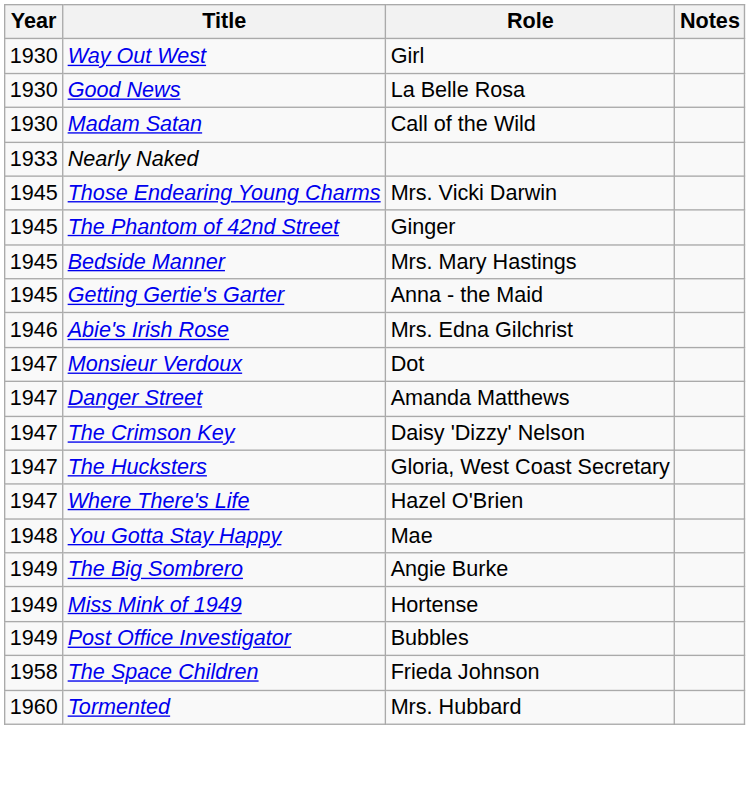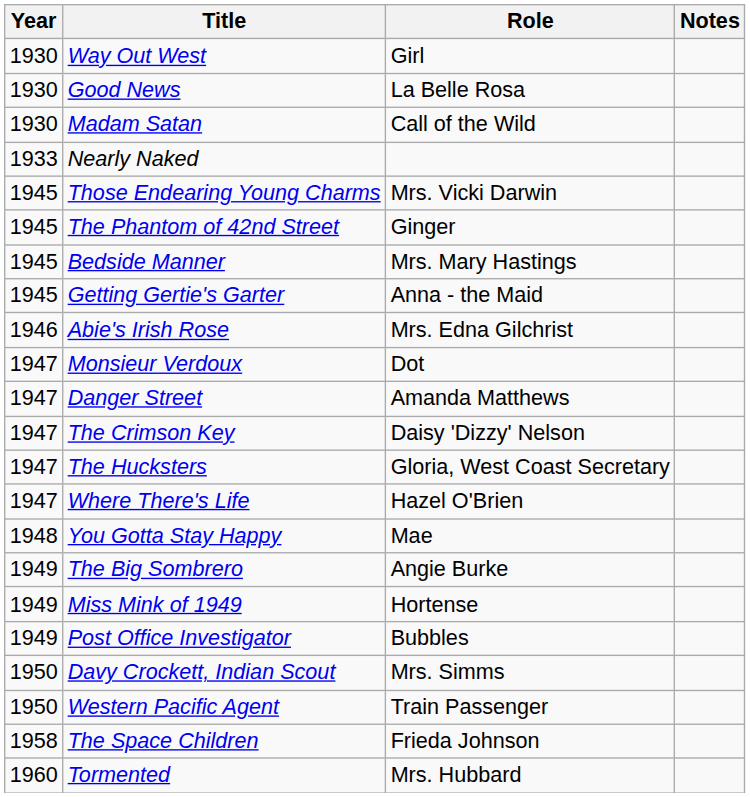 <table class="wikitable">
 <tr>
 <th>Year</th>
 <th>Title</th>
 <th>Role</th>
 <th>Notes</th>
 </tr>
 <tr>
 <td>1930</td>
 <td><em><a href='#'>Way Out West</a></em></td>
 <td>Girl</td>
 <td></td>
 </tr>
 <tr>
 <td>1930</td>
 <td><em><a href='#'>Good News</a></em></td>
 <td>La Belle Rosa</td>
 <td></td>
 </tr>
 <tr>
 <td>1930</td>
 <td><em><a href='#'>Madam Satan</a></em></td>
 <td>Call of the Wild</td>
 <td></td>
 </tr>
 <tr>
 <td>1933</td>
 <td><em>Nearly Naked</em></td>
 <td></td>
 <td></td>
 </tr>
 <tr>
 <td>1945</td>
 <td><em><a href='#'>Those Endearing Young Charms</a></em></td>
 <td>Mrs. Vicki Darwin</td>
 <td></td>
 </tr>
 <tr>
 <td>1945</td>
 <td><em><a href='#'>The Phantom of 42nd Street</a></em></td>
 <td>Ginger</td>
 <td></td>
 </tr>
 <tr>
 <td>1945</td>
 <td><em><a href='#'>Bedside Manner</a></em></td>
 <td>Mrs. Mary Hastings</td>
 <td></td>
 </tr>
 <tr>
 <td>1945</td>
 <td><em><a href='#'>Getting Gertie's Garter</a></em></td>
 <td>Anna - the Maid</td>
 <td></td>
 </tr>
 <tr>
 <td>1946</td>
 <td><em><a href='#'>Abie's Irish Rose</a></em></td>
 <td>Mrs. Edna Gilchrist</td>
 <td></td>
 </tr>
 <tr>
 <td>1947</td>
 <td><em><a href='#'>Monsieur Verdoux</a></em></td>
 <td>Dot</td>
 <td></td>
 </tr>
 <tr>
 <td>1947</td>
 <td><em><a href='#'>Danger Street</a></em></td>
 <td>Amanda Matthews</td>
 <td></td>
 </tr>
 <tr>
 <td>1947</td>
 <td><em><a href='#'>The Crimson Key</a></em></td>
 <td>Daisy 'Dizzy' Nelson</td>
 <td></td>
 </tr>
 <tr>
 <td>1947</td>
 <td><em><a href='#'>The Hucksters</a></em></td>
 <td>Gloria, West Coast Secretary</td>
 <td></td>
 </tr>
 <tr>
 <td>1947</td>
 <td><em><a href='#'>Where There's Life</a></em></td>
 <td>Hazel O'Brien</td>
 <td></td>
 </tr>
 <tr>
 <td>1948</td>
 <td><em><a href='#'>You Gotta Stay Happy</a></em></td>
 <td>Mae</td>
 <td></td>
 </tr>
 <tr>
 <td>1949</td>
 <td><em><a href='#'>The Big Sombrero</a></em></td>
 <td>Angie Burke</td>
 <td></td>
 </tr>
 <tr>
 <td>1949</td>
 <td><em><a href='#'>Miss Mink of 1949</a></em></td>
 <td>Hortense</td>
 <td></td>
 </tr>
 <tr>
 <td>1949</td>
 <td><em><a href='#'>Post Office Investigator</a></em></td>
 <td>Bubbles</td>
 <td></td>
 </tr>
 <tr>
+<td>1950</td>
+<td><em><a href='#'>Davy Crockett, Indian Scout</a></em></td>
+<td>Mrs. Simms</td>
+<td></td>
+</tr>
+<tr>
+<td>1950</td>
+<td><em><a href='#'>Western Pacific Agent</a></em></td>
+<td>Train Passenger</td>
+<td></td>
+</tr>
+<tr>
 <td>1958</td>
 <td><em><a href='#'>The Space Children</a></em></td>
 <td>Frieda Johnson</td>
 <td></td>
 </tr>
 <tr>
 <td>1960</td>
 <td><em><a href='#'>Tormented</a></em></td>
 <td>Mrs. Hubbard</td>
 <td></td>
 </tr>
 </table>
